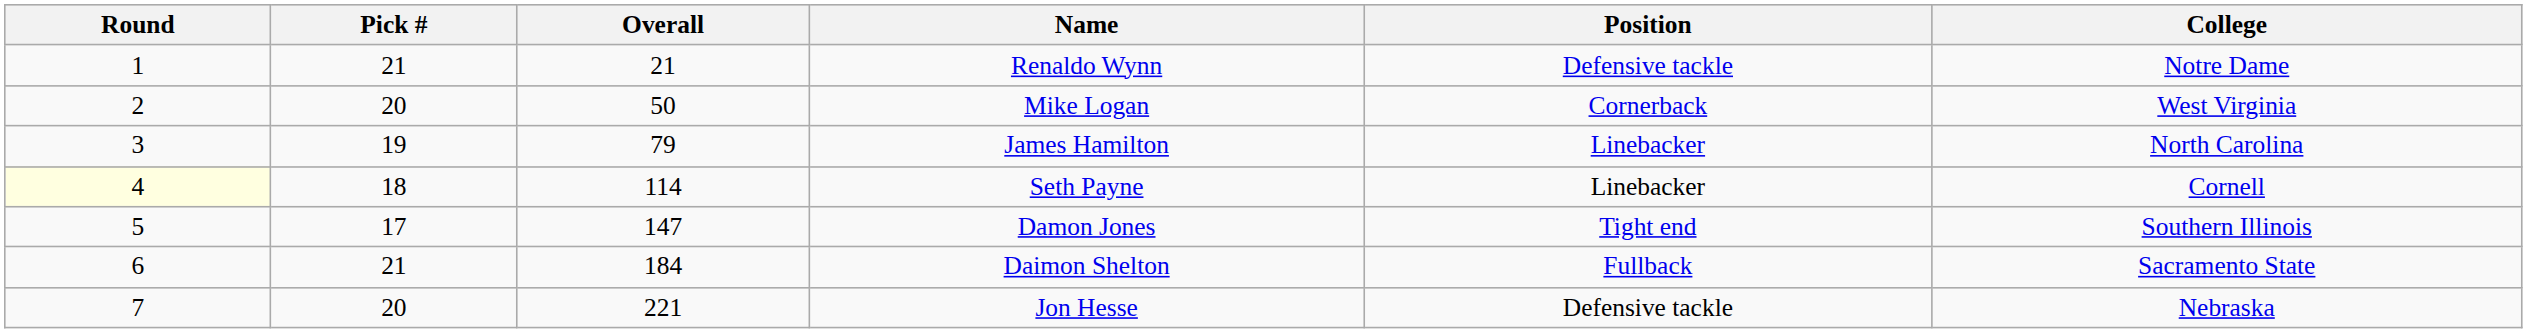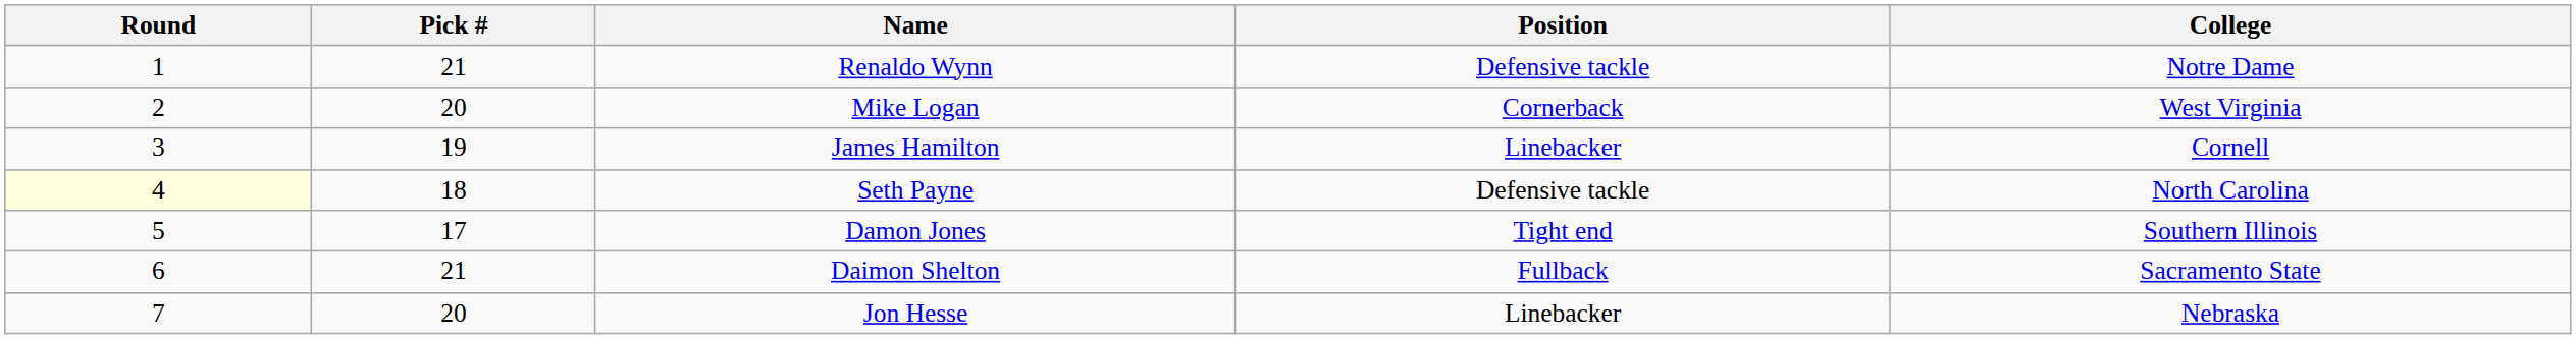 <table class="wikitable sortable sortable" style="width: 100%; text-align:center">
 <tr>
 <th>Round</th>
 <th>Pick #</th>
-<th>Overall</th>
 <th>Name</th>
 <th>Position</th>
 <th>College</th>
 </tr>
 <tr>
 <td>1</td>
-<td>21</td>
 <td>21</td>
 <td><a href='#'>Renaldo Wynn</a></td>
 <td><a href='#'>Defensive tackle</a></td>
 <td><a href='#'>Notre Dame</a></td>
 </tr>
 <tr>
 <td>2</td>
 <td>20</td>
-<td>50</td>
 <td><a href='#'>Mike Logan</a></td>
 <td><a href='#'>Cornerback</a></td>
 <td><a href='#'>West Virginia</a></td>
 </tr>
 <tr>
 <td>3</td>
 <td>19</td>
-<td>79</td>
 <td><a href='#'>James Hamilton</a></td>
 <td><a href='#'>Linebacker</a></td>
-<td><a href='#'>North Carolina</a></td>
+<td><a href='#'>Cornell</a></td>
 </tr>
 <tr>
 <td style="background: lightyellow;">4</td>
 <td>18</td>
-<td>114</td>
 <td><a href='#'>Seth Payne</a></td>
-<td>Linebacker</td>
-<td><a href='#'>Cornell</a></td>
+<td>Defensive tackle</td>
+<td><a href='#'>North Carolina</a></td>
 </tr>
 <tr>
 <td>5</td>
 <td>17</td>
-<td>147</td>
 <td><a href='#'>Damon Jones</a></td>
 <td><a href='#'>Tight end</a></td>
 <td><a href='#'>Southern Illinois</a></td>
 </tr>
 <tr>
 <td>6</td>
 <td>21</td>
-<td>184</td>
 <td><a href='#'>Daimon Shelton</a></td>
 <td><a href='#'>Fullback</a></td>
 <td><a href='#'>Sacramento State</a></td>
 </tr>
 <tr>
 <td>7</td>
 <td>20</td>
-<td>221</td>
 <td><a href='#'>Jon Hesse</a></td>
-<td>Defensive tackle</td>
+<td>Linebacker</td>
 <td><a href='#'>Nebraska</a></td>
 </tr>
 </table>
